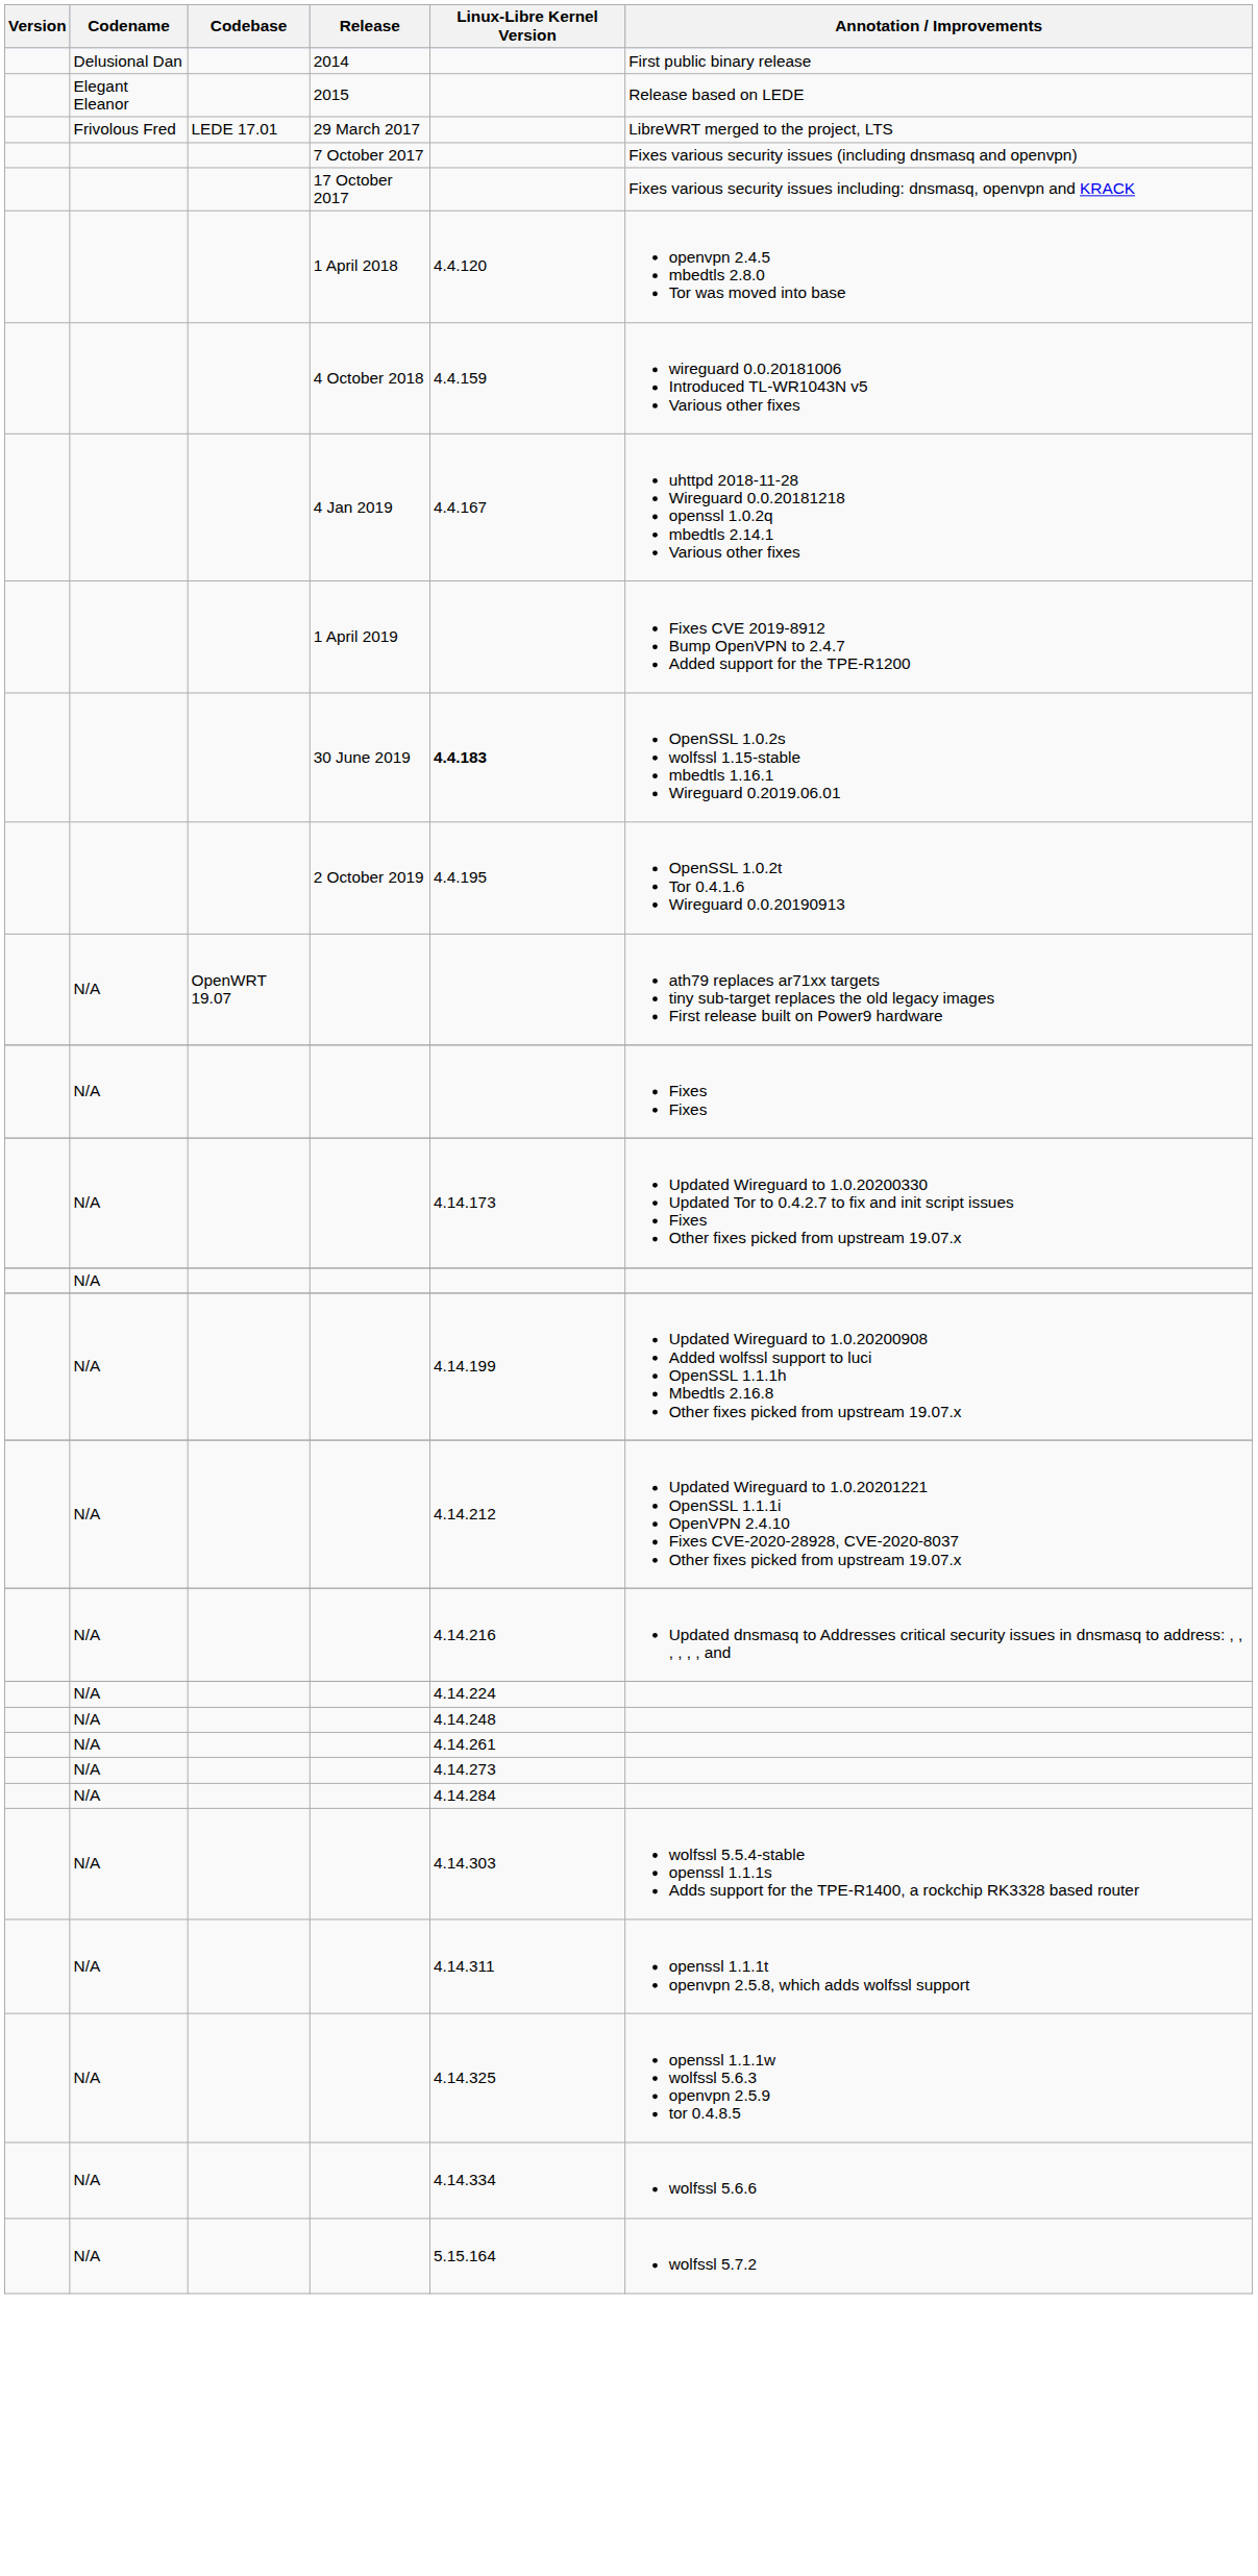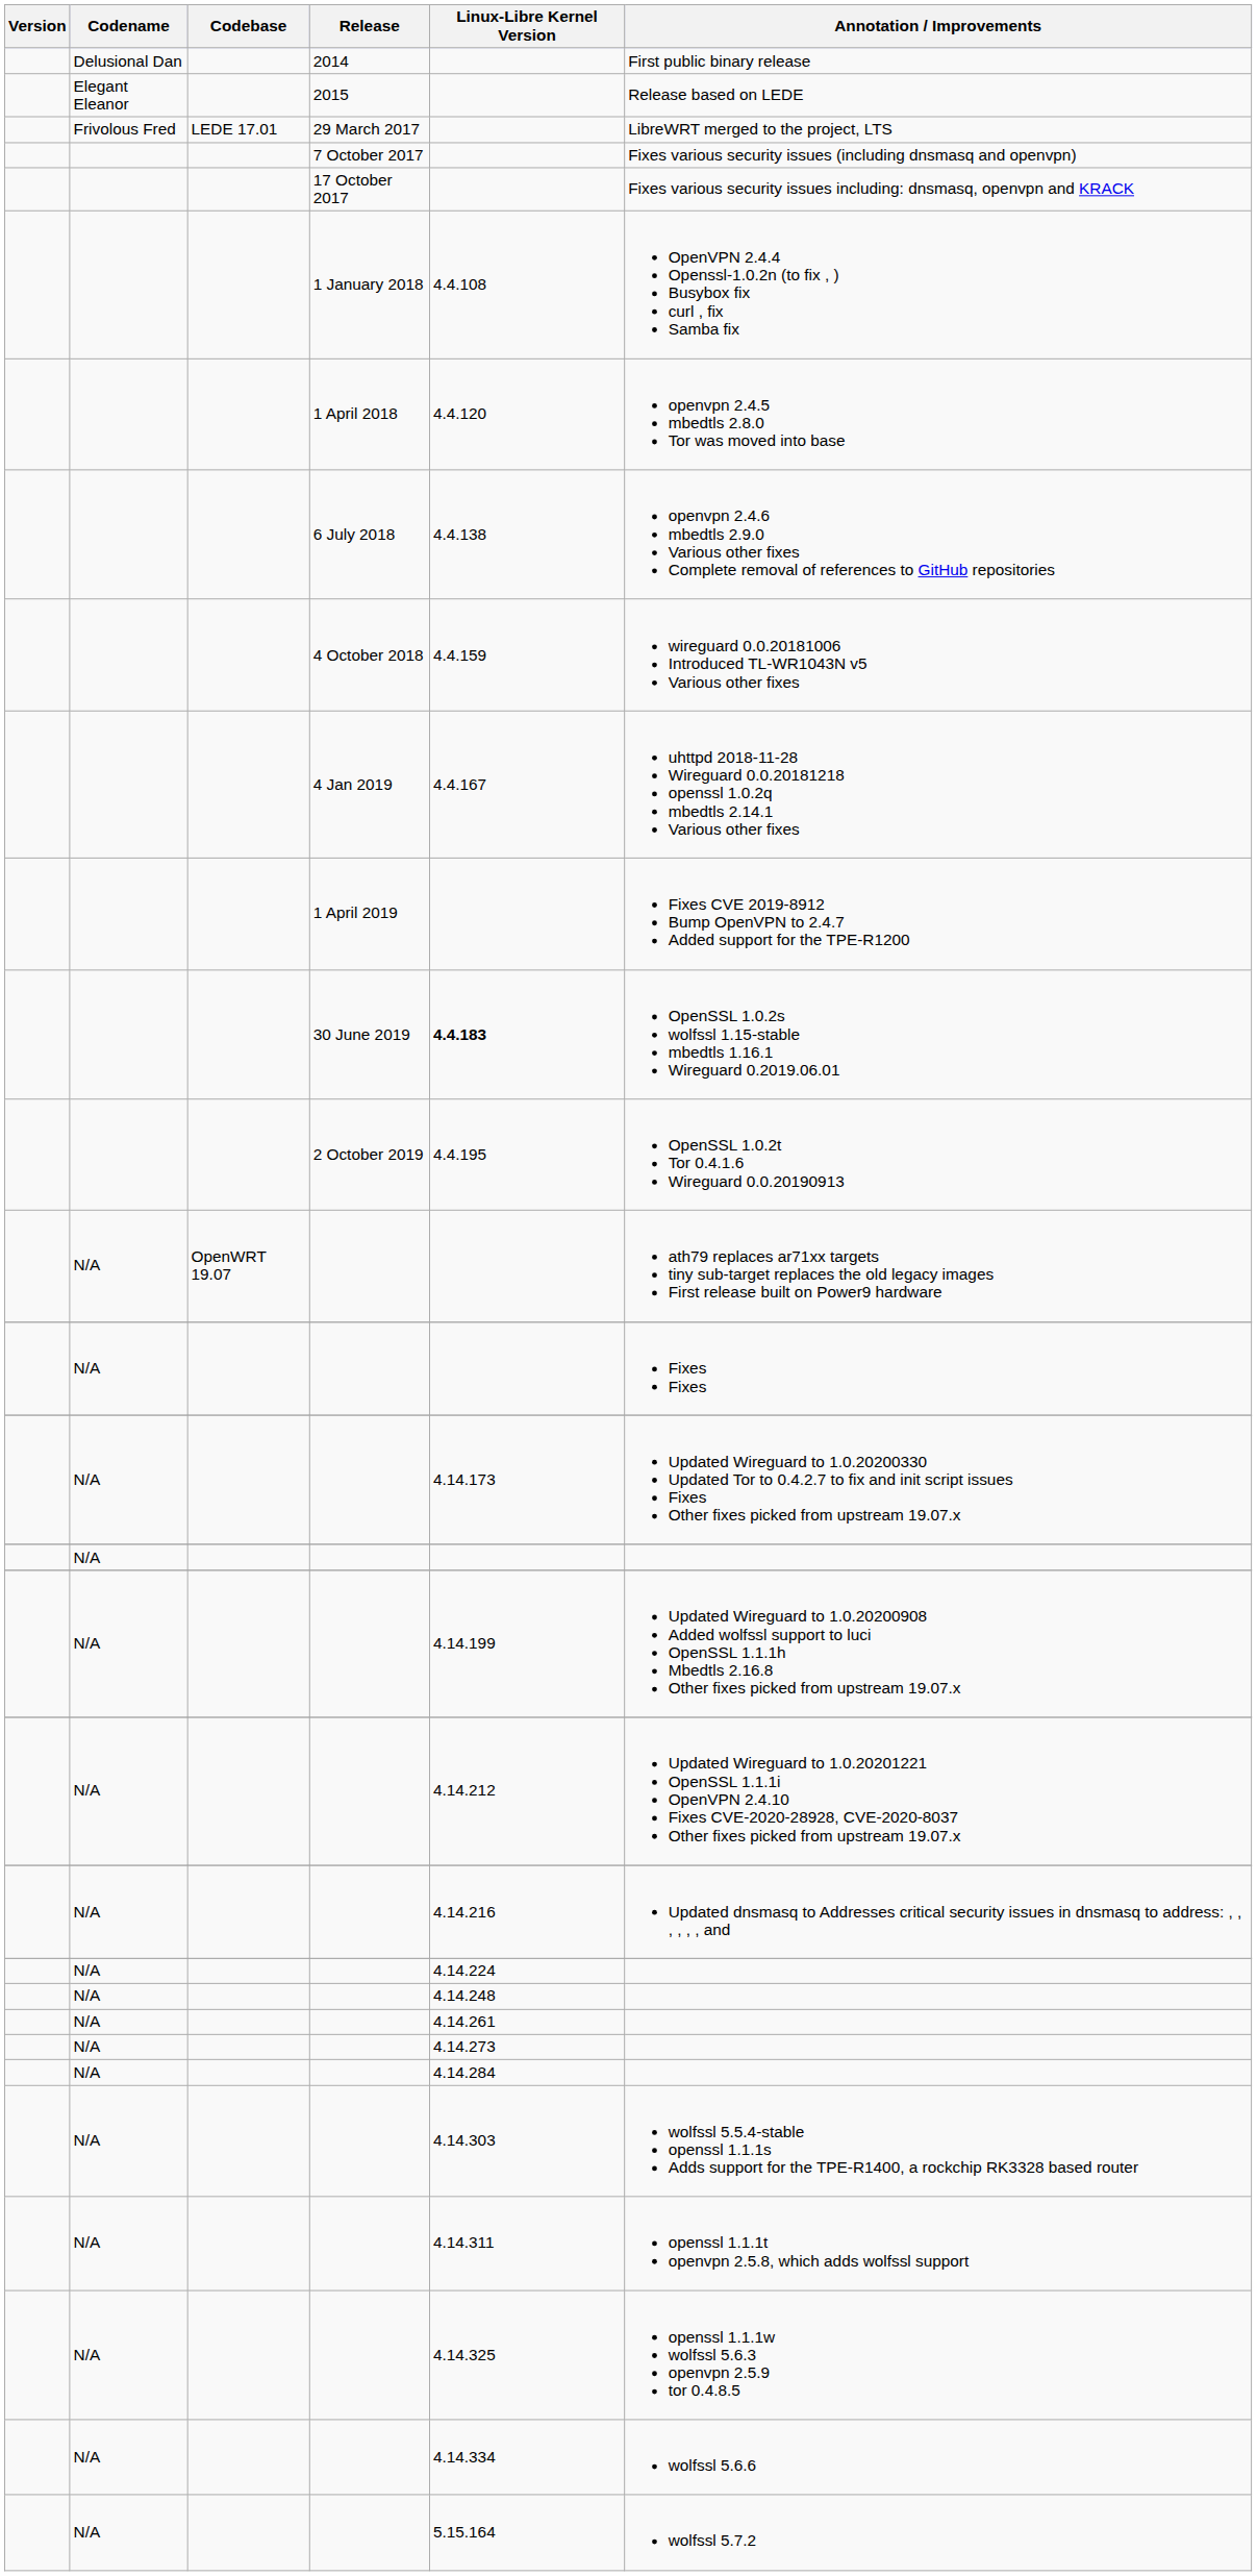 <table class="wikitable mw-collapsible mw-collapsed mw-datatable">
 <tr style="background: #B3B7FF">
 <th>Version</th>
 <th>Codename</th>
 <th>Codebase</th>
 <th>Release</th>
 <th>Linux-Libre Kernel Version</th>
 <th>Annotation / Improvements</th>
 </tr>
 <tr>
 <td></td>
 <td>Delusional Dan</td>
 <td></td>
 <td>2014</td>
 <td></td>
 <td>First public binary release</td>
 </tr>
 <tr>
 <td></td>
 <td>Elegant Eleanor</td>
 <td></td>
 <td>2015</td>
 <td></td>
 <td>Release based on LEDE</td>
 </tr>
 <tr>
 <td></td>
 <td>Frivolous Fred</td>
 <td>LEDE 17.01</td>
 <td>29 March 2017</td>
 <td></td>
 <td>LibreWRT merged to the project, LTS</td>
 </tr>
 <tr>
 <td></td>
 <td></td>
 <td></td>
 <td>7 October 2017</td>
 <td></td>
 <td>Fixes various security issues (including dnsmasq and openvpn)</td>
 </tr>
 <tr>
 <td></td>
 <td></td>
 <td></td>
 <td>17 October 2017</td>
 <td></td>
 <td>Fixes various security issues including: dnsmasq, openvpn and <a href='#'>KRACK</a></td>
 </tr>
 <tr>
 <td></td>
 <td></td>
 <td></td>
+<td>1 January 2018</td>
+<td>4.4.108</td>
+<td><br><ul><li>OpenVPN 2.4.4</li><li>Openssl-1.0.2n (to fix , )</li><li>Busybox  fix</li><li>curl ,  fix</li><li>Samba  fix</li></ul></td>
+</tr>
+<tr>
+<td></td>
+<td></td>
+<td></td>
 <td>1 April 2018</td>
 <td>4.4.120</td>
 <td><br><ul><li>openvpn 2.4.5</li><li>mbedtls 2.8.0</li><li>Tor was moved into base</li></ul></td>
+</tr>
+<tr>
+<td></td>
+<td></td>
+<td></td>
+<td>6 July 2018</td>
+<td>4.4.138</td>
+<td><br><ul><li>openvpn 2.4.6</li><li>mbedtls 2.9.0</li><li>Various other fixes</li><li>Complete removal of references to <a href='#'>GitHub</a> repositories</li></ul></td>
 </tr>
 <tr>
 <td></td>
 <td></td>
 <td></td>
 <td>4 October 2018</td>
 <td>4.4.159</td>
 <td><br><ul><li>wireguard 0.0.20181006</li><li>Introduced TL-WR1043N v5</li><li>Various other fixes</li></ul></td>
 </tr>
 <tr>
 <td></td>
 <td></td>
 <td></td>
 <td>4 Jan 2019</td>
 <td>4.4.167</td>
 <td><br><ul><li>uhttpd 2018-11-28</li><li>Wireguard 0.0.20181218</li><li>openssl 1.0.2q</li><li>mbedtls 2.14.1</li><li>Various other fixes</li></ul></td>
 </tr>
 <tr>
 <td></td>
 <td></td>
 <td></td>
 <td>1 April 2019</td>
 <td></td>
 <td><br><ul><li>Fixes CVE 2019-8912</li><li>Bump OpenVPN to 2.4.7</li><li>Added support for the TPE-R1200</li></ul></td>
 </tr>
 <tr>
 <td></td>
 <td></td>
 <td></td>
 <td>30 June 2019</td>
 <td><strong>4.4.183</strong></td>
 <td><br><ul><li>OpenSSL 1.0.2s</li><li>wolfssl 1.15-stable</li><li>mbedtls 1.16.1</li><li>Wireguard 0.2019.06.01</li></ul></td>
 </tr>
 <tr>
 <td></td>
 <td></td>
 <td></td>
 <td>2 October 2019</td>
 <td>4.4.195</td>
 <td><br><ul><li>OpenSSL 1.0.2t</li><li>Tor 0.4.1.6</li><li>Wireguard 0.0.20190913</li></ul></td>
 </tr>
 <tr>
 <td></td>
 <td>N/A</td>
 <td>OpenWRT 19.07</td>
 <td></td>
 <td></td>
 <td><br><ul><li>ath79 replaces ar71xx targets</li><li>tiny sub-target replaces the old legacy images</li><li>First release built on Power9 hardware</li></ul></td>
 </tr>
 <tr>
 </tr>
 <tr>
 <td></td>
 <td>N/A</td>
 <td></td>
 <td></td>
 <td></td>
 <td><br><ul><li>Fixes </li><li>Fixes </li></ul></td>
 </tr>
 <tr>
 </tr>
 <tr>
 <td></td>
 <td>N/A</td>
 <td></td>
 <td></td>
 <td>4.14.173</td>
 <td><br><ul><li>Updated Wireguard to 1.0.20200330</li><li>Updated Tor to 0.4.2.7 to fix  and init script issues</li><li>Fixes </li><li>Other fixes picked from upstream 19.07.x</li></ul></td>
 </tr>
 <tr>
 </tr>
 <tr>
 <td></td>
 <td>N/A</td>
 <td></td>
 <td></td>
 <td></td>
 <td></td>
 </tr>
 <tr>
 </tr>
 <tr>
 <td></td>
 <td>N/A</td>
 <td></td>
 <td></td>
 <td>4.14.199</td>
 <td><br><ul><li>Updated Wireguard to 1.0.20200908</li><li>Added wolfssl support to luci</li><li>OpenSSL 1.1.1h</li><li>Mbedtls 2.16.8</li><li>Other fixes picked from upstream 19.07.x</li></ul></td>
 </tr>
 <tr>
 </tr>
 <tr>
 <td></td>
 <td>N/A</td>
 <td></td>
 <td></td>
 <td>4.14.212</td>
 <td><br><ul><li>Updated Wireguard to 1.0.20201221</li><li>OpenSSL 1.1.1i</li><li>OpenVPN 2.4.10</li><li>Fixes CVE-2020-28928, CVE-2020-8037</li><li>Other fixes picked from upstream 19.07.x</li></ul></td>
 </tr>
 <tr>
 </tr>
 <tr>
 <td></td>
 <td>N/A</td>
 <td></td>
 <td></td>
 <td>4.14.216</td>
 <td><br><ul><li>Updated dnsmasq to Addresses critical security issues in dnsmasq to address: , , , , , , and </li></ul></td>
 </tr>
 <tr>
 </tr>
 <tr>
 <td></td>
 <td>N/A</td>
 <td></td>
 <td></td>
 <td>4.14.224</td>
 <td></td>
 </tr>
 <tr>
 <td></td>
 <td>N/A</td>
 <td></td>
 <td></td>
 <td>4.14.248</td>
 <td></td>
 </tr>
 <tr>
 <td></td>
 <td>N/A</td>
 <td></td>
 <td></td>
 <td>4.14.261</td>
 <td></td>
 </tr>
 <tr>
 <td></td>
 <td>N/A</td>
 <td></td>
 <td></td>
 <td>4.14.273</td>
 <td></td>
 </tr>
 <tr>
 <td></td>
 <td>N/A</td>
 <td></td>
 <td></td>
 <td>4.14.284</td>
 <td></td>
 </tr>
 <tr>
 <td></td>
 <td>N/A</td>
 <td></td>
 <td></td>
 <td>4.14.303</td>
 <td><br><ul><li>wolfssl 5.5.4-stable</li><li>openssl 1.1.1s</li><li>Adds support for the TPE-R1400, a rockchip RK3328 based router</li></ul></td>
 </tr>
 <tr>
 <td></td>
 <td>N/A</td>
 <td></td>
 <td></td>
 <td>4.14.311</td>
 <td><br><ul><li>openssl 1.1.1t</li><li>openvpn 2.5.8, which adds wolfssl support</li></ul></td>
 </tr>
 <tr>
 <td></td>
 <td>N/A</td>
 <td></td>
 <td></td>
 <td>4.14.325</td>
 <td><br><ul><li>openssl 1.1.1w</li><li>wolfssl 5.6.3</li><li>openvpn 2.5.9</li><li>tor 0.4.8.5</li></ul></td>
 </tr>
 <tr>
 <td></td>
 <td>N/A</td>
 <td></td>
 <td></td>
 <td>4.14.334</td>
 <td><br><ul><li>wolfssl 5.6.6</li></ul></td>
 </tr>
 <tr>
 <td></td>
 <td>N/A</td>
 <td></td>
 <td></td>
 <td>5.15.164</td>
 <td><br><ul><li>wolfssl 5.7.2</li></ul></td>
 </tr>
 </table>
